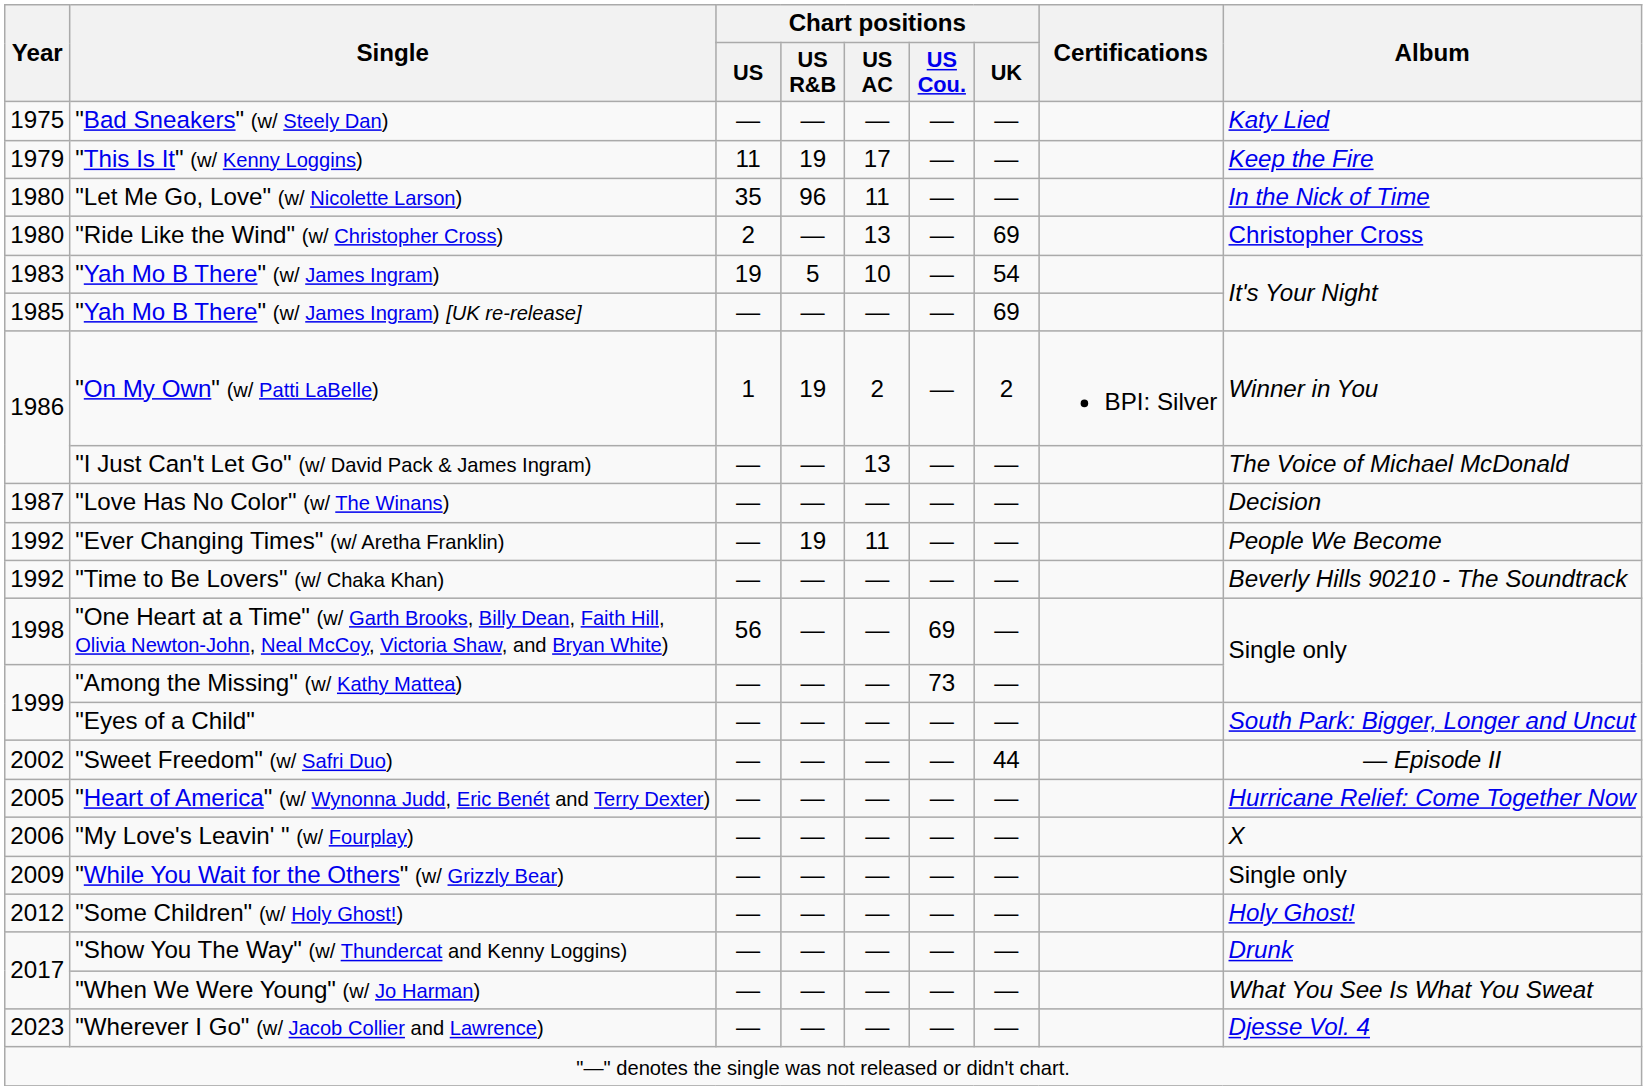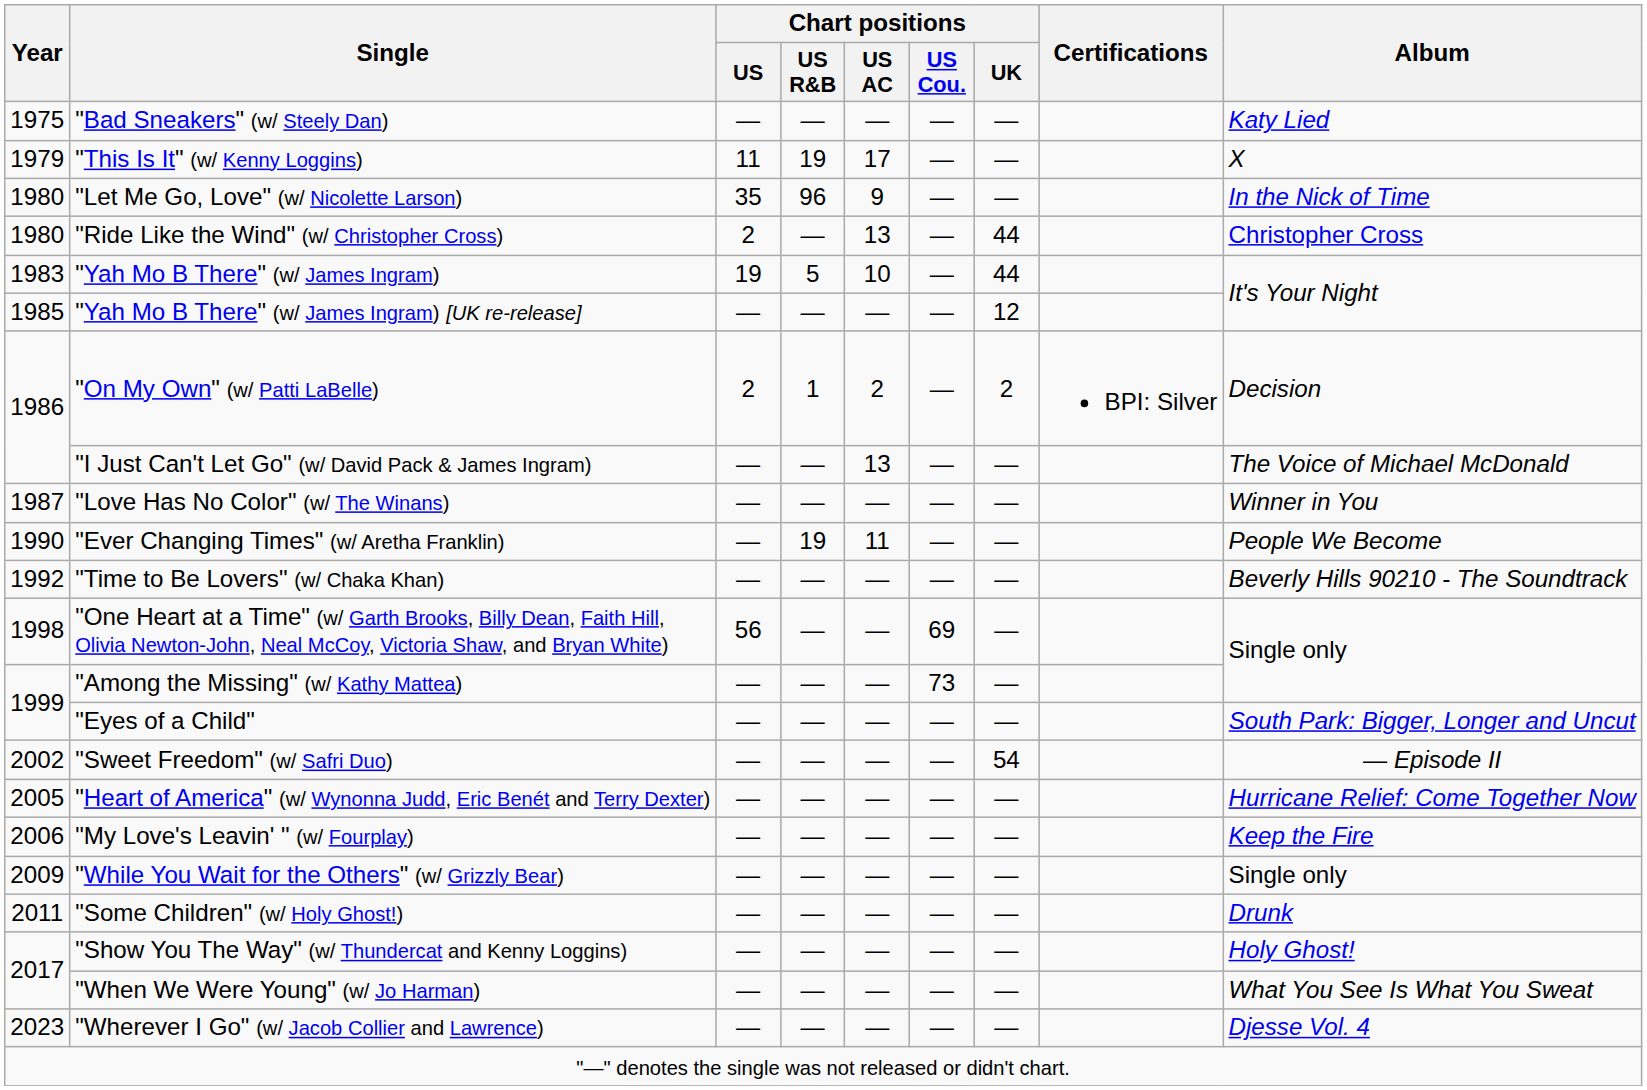 <table class="wikitable" style="text-align:center;">
 <tr>
 <th rowspan="2">Year</th>
 <th rowspan="2">Single</th>
 <th colspan="5">Chart positions</th>
 <th rowspan="2">Certifications</th>
 <th rowspan="2">Album</th>
 </tr>
 <tr>
 <th scope="col" style="width:2.5em;font-size:90%;">US <br></th>
 <th scope="col" style="width:2.5em;font-size:90%;">US R&B <br></th>
 <th scope="col" style="width:2.5em;font-size:90%;">US AC <br></th>
 <th scope="col" style="width:2.5em;font-size:90%;"><a href='#'>US Cou.</a> <br></th>
 <th scope="col" style="width:2.5em;font-size:90%;">UK <br></th>
 </tr>
 <tr>
 <td>1975</td>
 <td align="left">"<a href='#'>Bad Sneakers</a>" <small>(w/ <a href='#'>Steely Dan</a>)</small></td>
 <td>—</td>
 <td>—</td>
 <td>—</td>
 <td>—</td>
 <td>—</td>
 <td></td>
 <td align="left"><em><a href='#'>Katy Lied</a></em></td>
 </tr>
 <tr>
 <td>1979</td>
 <td align="left">"<a href='#'>This Is It</a>" <small>(w/ <a href='#'>Kenny Loggins</a>)</small></td>
 <td>11</td>
 <td>19</td>
 <td>17</td>
 <td>—</td>
 <td>—</td>
 <td></td>
-<td align="left"><em><a href='#'>Keep the Fire</a></em></td>
+<td align="left"><em>X</em></td>
 </tr>
 <tr>
 <td>1980</td>
 <td align="left">"Let Me Go, Love" <small>(w/ <a href='#'>Nicolette Larson</a>)</small></td>
 <td>35</td>
 <td>96</td>
-<td>11</td>
+<td>9</td>
 <td>—</td>
 <td>—</td>
 <td></td>
 <td align="left"><em><a href='#'>In the Nick of Time</a></em></td>
 </tr>
 <tr>
 <td>1980</td>
 <td align="left">"Ride Like the Wind" <small>(w/ <a href='#'>Christopher Cross</a>)</small></td>
 <td>2</td>
 <td>—</td>
 <td>13</td>
 <td>—</td>
-<td>69</td>
+<td>44</td>
 <td></td>
 <td align="left"><em><a href='#'></em>Christopher Cross<em></a></em></td>
 </tr>
 <tr>
 <td>1983</td>
 <td align="left">"<a href='#'>Yah Mo B There</a>" <small>(w/ <a href='#'>James Ingram</a>)</small></td>
 <td>19</td>
 <td>5</td>
 <td>10</td>
 <td>—</td>
-<td>54</td>
+<td>44</td>
 <td></td>
 <td rowspan=2 align="left"><em>It's Your Night</em></td>
 </tr>
 <tr>
 <td>1985</td>
 <td align="left">"<a href='#'>Yah Mo B There</a>" <small>(w/ <a href='#'>James Ingram</a>)</small> <small><em>[UK re-release]</em></small></td>
 <td>—</td>
 <td>—</td>
 <td>—</td>
 <td>—</td>
-<td>69</td>
+<td>12</td>
 <td></td>
 </tr>
 <tr>
 <td rowspan="2">1986</td>
 <td align="left">"<a href='#'>On My Own</a>" <small>(w/ <a href='#'>Patti LaBelle</a>)</small></td>
+<td>2</td>
 <td>1</td>
-<td>19</td>
 <td>2</td>
 <td>—</td>
 <td>2</td>
 <td><br><ul><li>BPI: Silver</li></ul></td>
-<td align="left"><em>Winner in You</em></td>
+<td align="left"><em>Decision</em></td>
 </tr>
 <tr>
 <td align="left">"I Just Can't Let Go" <small>(w/ David Pack & James Ingram)</small></td>
 <td>—</td>
 <td>—</td>
 <td>13</td>
 <td>—</td>
 <td>—</td>
 <td></td>
 <td align="left"><em>The Voice of Michael McDonald</em></td>
 </tr>
 <tr>
 <td>1987</td>
 <td align="left">"Love Has No Color" <small>(w/ <a href='#'>The Winans</a>)</small></td>
 <td>—</td>
 <td>—</td>
 <td>—</td>
 <td>—</td>
 <td>—</td>
 <td></td>
-<td align="left"><em>Decision</em></td>
+<td align="left"><em>Winner in You</em></td>
 </tr>
 <tr>
-<td>1992</td>
+<td>1990</td>
 <td align="left">"Ever Changing Times" <small>(w/ Aretha Franklin)</small></td>
 <td>—</td>
 <td>19</td>
 <td>11</td>
 <td>—</td>
 <td>—</td>
 <td></td>
 <td align="left"><em>People We Become</em></td>
 </tr>
 <tr>
 <td>1992</td>
 <td align="left">"Time to Be Lovers" <small>(w/ Chaka Khan)</small></td>
 <td>—</td>
 <td>—</td>
 <td>—</td>
 <td>—</td>
 <td>—</td>
 <td></td>
 <td align="left"><em>Beverly Hills 90210 - The Soundtrack</em></td>
 </tr>
 <tr>
 <td>1998</td>
 <td align="left">"One Heart at a Time" <small>(w/ <a href='#'>Garth Brooks</a>, <a href='#'>Billy Dean</a>, <a href='#'>Faith Hill</a>,<br><a href='#'>Olivia Newton-John</a>, <a href='#'>Neal McCoy</a>, <a href='#'>Victoria Shaw</a>, and <a href='#'>Bryan White</a>)</small></td>
 <td>56</td>
 <td>—</td>
 <td>—</td>
 <td>69</td>
 <td>—</td>
 <td></td>
 <td rowspan=2 align="left">Single only</td>
 </tr>
 <tr>
 <td rowspan=2>1999</td>
 <td align="left">"Among the Missing" <small>(w/ <a href='#'>Kathy Mattea</a>)</small></td>
 <td>—</td>
 <td>—</td>
 <td>—</td>
 <td>73</td>
 <td>—</td>
 <td></td>
 </tr>
 <tr>
 <td align="left">"Eyes of a Child"</td>
 <td>—</td>
 <td>—</td>
 <td>—</td>
 <td>—</td>
 <td>—</td>
 <td></td>
 <td><em><a href='#'>South Park: Bigger, Longer and Uncut</a></em></td>
 </tr>
 <tr>
 <td>2002</td>
 <td align="left">"Sweet Freedom" <small>(w/ <a href='#'>Safri Duo</a>)</small></td>
 <td>—</td>
 <td>—</td>
 <td>—</td>
 <td>—</td>
-<td>44</td>
+<td>54</td>
 <td></td>
 <td>— <em>Episode II</em></td>
 </tr>
 <tr>
 <td>2005</td>
 <td align="left">"<a href='#'>Heart of America</a>" <small>(w/ <a href='#'>Wynonna Judd</a>, <a href='#'>Eric Benét</a> and <a href='#'>Terry Dexter</a>)</small></td>
 <td>—</td>
 <td>—</td>
 <td>—</td>
 <td>—</td>
 <td>—</td>
 <td></td>
 <td align="left"><em><a href='#'>Hurricane Relief: Come Together Now</a></em></td>
 </tr>
 <tr>
 <td>2006</td>
 <td align="left">"My Love's Leavin' " <small>(w/ <a href='#'>Fourplay</a>)</small></td>
 <td>—</td>
 <td>—</td>
 <td>—</td>
 <td>—</td>
 <td>—</td>
 <td></td>
-<td align="left"><em>X</em></td>
+<td align="left"><em><a href='#'>Keep the Fire</a></em></td>
 </tr>
 <tr>
 <td>2009</td>
 <td align="left">"<a href='#'>While You Wait for the Others</a>" <small>(w/ <a href='#'>Grizzly Bear</a>)</small></td>
 <td>—</td>
 <td>—</td>
 <td>—</td>
 <td>—</td>
 <td>—</td>
 <td></td>
 <td align="left">Single only</td>
 </tr>
 <tr>
-<td>2012</td>
+<td>2011</td>
 <td align="left">"Some Children" <small>(w/ <a href='#'>Holy Ghost!</a>)</small></td>
 <td>—</td>
 <td>—</td>
 <td>—</td>
 <td>—</td>
 <td>—</td>
 <td></td>
-<td align="left"><em><a href='#'>Holy Ghost!</a></em></td>
+<td align="left"><em><a href='#'>Drunk</a></em></td>
 </tr>
 <tr>
 <td rowspan=2>2017</td>
 <td align="left">"Show You The Way" <small>(w/ <a href='#'>Thundercat</a> and Kenny Loggins)</small></td>
 <td>—</td>
 <td>—</td>
 <td>—</td>
 <td>—</td>
 <td>—</td>
 <td></td>
-<td align="left"><em><a href='#'>Drunk</a></em></td>
+<td align="left"><em><a href='#'>Holy Ghost!</a></em></td>
 </tr>
 <tr>
 <td align="left">"When We Were Young" <small>(w/ <a href='#'>Jo Harman</a>)</small></td>
 <td>—</td>
 <td>—</td>
 <td>—</td>
 <td>—</td>
 <td>—</td>
 <td></td>
 <td align="left"><em>What You See Is What You Sweat</em></td>
 </tr>
 <tr>
 <td>2023</td>
 <td align="left">"Wherever I Go" <small>(w/ <a href='#'>Jacob Collier</a> and <a href='#'>Lawrence</a>)</small></td>
 <td>—</td>
 <td>—</td>
 <td>—</td>
 <td>—</td>
 <td>—</td>
 <td></td>
 <td align="left"><em><a href='#'>Djesse Vol. 4</a></em></td>
 </tr>
 <tr>
 <td colspan="10" align="center"><small>"—" denotes the single was not released or didn't chart.</small></td>
 </tr>
 </table>
